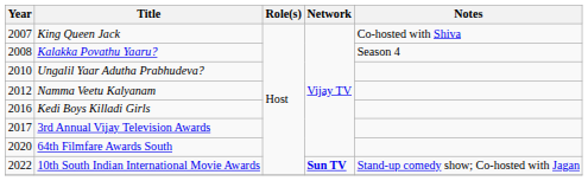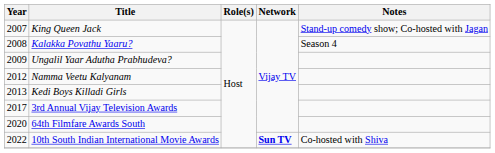 <table class="wikitable sortable">
 <tr>
 <th scope="col">Year</th>
 <th scope="col">Title</th>
 <th scope="col">Role(s)</th>
 <th scope="col">Network</th>
 <th scope="col" class="unsortable">Notes</th>
 </tr>
 <tr>
 <td>2007</td>
 <td><em>King Queen Jack</em></td>
 <td rowspan="8">Host</td>
 <td rowspan="7"><a href='#'>Vijay TV</a></td>
-<td>Co-hosted with <a href='#'>Shiva</a></td>
+<td><a href='#'>Stand-up comedy</a> show; Co-hosted with <a href='#'>Jagan</a></td>
 </tr>
 <tr>
 <td>2008</td>
 <td><em><a href='#'>Kalakka Povathu Yaaru?</a></em></td>
 <td>Season 4</td>
 </tr>
 <tr>
-<td>2010</td>
+<td>2009</td>
 <td><em>Ungalil Yaar Adutha Prabhudeva?</em></td>
 <td></td>
 </tr>
 <tr>
 <td>2012</td>
 <td><em>Namma Veetu Kalyanam</em></td>
 <td></td>
 </tr>
 <tr>
-<td>2016</td>
+<td>2013</td>
 <td><em>Kedi Boys Killadi Girls</em></td>
 <td></td>
 </tr>
 <tr>
 <td>2017</td>
 <td><a href='#'>3rd Annual Vijay Television Awards</a></td>
 <td></td>
 </tr>
 <tr>
 <td>2020</td>
 <td><a href='#'>64th Filmfare Awards South</a></td>
 <td></td>
 </tr>
 <tr>
 <td>2022</td>
 <td><a href='#'>10th South Indian International Movie Awards</a></td>
 <td><strong><a href='#'>Sun TV</a></strong></td>
-<td><a href='#'>Stand-up comedy</a> show; Co-hosted with <a href='#'>Jagan</a></td>
+<td>Co-hosted with <a href='#'>Shiva</a></td>
 </tr>
 <tr>
 </tr>
 </table>
